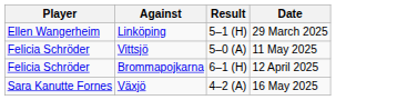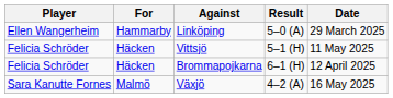 <table class="wikitable">
 <tr>
 <th>Player</th>
+<th>For</th>
 <th>Against</th>
 <th style="text-align:center">Result</th>
 <th>Date</th>
 </tr>
 <tr>
 <td> <a href='#'>Ellen Wangerheim</a></td>
+<td><a href='#'>Hammarby</a></td>
 <td><a href='#'>Linköping</a></td>
-<td>5–1 (H)</td>
+<td>5–0 (A)</td>
 <td>29 March 2025</td>
 </tr>
 <tr>
 <td> <a href='#'>Felicia Schröder</a></td>
+<td><a href='#'>Häcken</a></td>
 <td><a href='#'>Vittsjö</a></td>
-<td>5–0 (A)</td>
+<td>5–1 (H)</td>
 <td>11 May 2025</td>
 </tr>
 <tr>
 <td> <a href='#'>Felicia Schröder</a></td>
+<td><a href='#'>Häcken</a></td>
 <td><a href='#'>Brommapojkarna</a></td>
 <td>6–1 (H)</td>
 <td>12 April 2025</td>
 </tr>
 <tr>
 <td> <a href='#'>Sara Kanutte Fornes</a></td>
+<td><a href='#'>Malmö</a></td>
 <td><a href='#'>Växjö</a></td>
 <td>4–2 (A)</td>
 <td>16 May 2025</td>
 </tr>
 </table>
